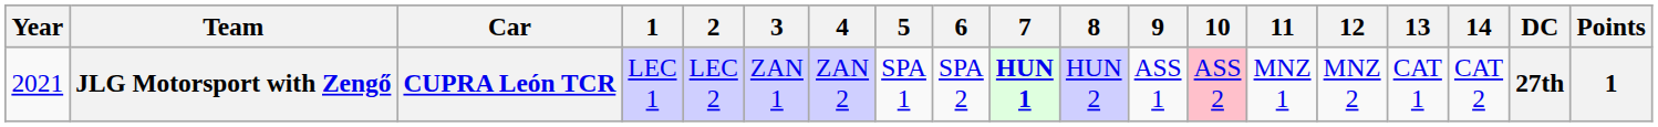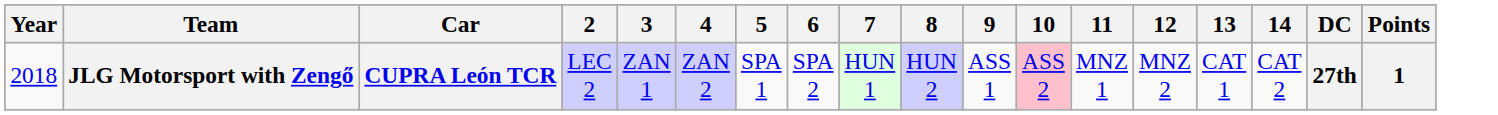 <table class="wikitable" style="text-align:center; font-size:85%">
 <tr>
 <th>Year</th>
 <th>Team</th>
 <th>Car</th>
-<th>1</th>
 <th>2</th>
 <th>3</th>
 <th>4</th>
 <th>5</th>
 <th>6</th>
 <th>7</th>
 <th>8</th>
 <th>9</th>
 <th>10</th>
 <th>11</th>
 <th>12</th>
 <th>13</th>
 <th>14</th>
 <th>DC</th>
 <th>Points</th>
 </tr>
 <tr>
-<td><a href='#'>2021</a></td>
+<td><a href='#'>2018</a></td>
 <th>JLG Motorsport with <a href='#'>Zengő</a></th>
 <th><a href='#'>CUPRA León TCR</a></th>
-<td style="background:#CFCFFF;"><a href='#'>LEC<br>1</a><br></td>
 <td style="background:#CFCFFF;"><a href='#'>LEC<br>2</a><br></td>
 <td style="background:#CFCFFF;"><a href='#'>ZAN<br>1</a><br></td>
 <td style="background:#CFCFFF;"><a href='#'>ZAN<br>2</a><br></td>
 <td><a href='#'>SPA<br>1</a></td>
 <td><a href='#'>SPA<br>2</a></td>
-<td style="background:#DFFFDF;"><strong><a href='#'>HUN<br>1</a><br></strong></td>
+<td style="background:#DFFFDF;"><a href='#'>HUN<br>1</a><br></td>
 <td style="background:#CFCFFF;"><a href='#'>HUN<br>2</a><br></td>
 <td><a href='#'>ASS<br>1</a></td>
 <td style="background: pink;"><a href='#'>ASS<br>2</a></td>
 <td><a href='#'>MNZ<br>1</a></td>
 <td><a href='#'>MNZ<br>2</a></td>
 <td><a href='#'>CAT<br>1</a></td>
 <td><a href='#'>CAT<br>2</a></td>
 <th>27th</th>
 <th>1</th>
 </tr>
 </table>
